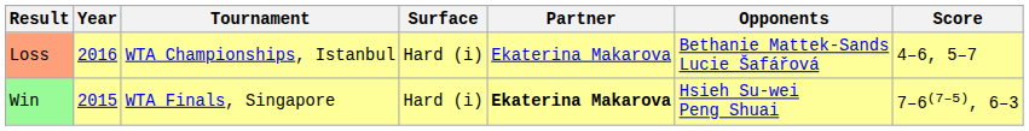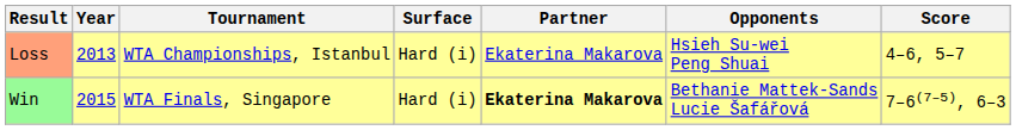 <table class="sortable wikitable">
 <tr>
 <th>Result</th>
 <th>Year</th>
 <th>Tournament</th>
 <th>Surface</th>
 <th>Partner</th>
 <th>Opponents</th>
 <th class=unsortable>Score</th>
 </tr>
 <tr style=background:#FFFF99>
 <td style=background:#ffa07a>Loss</td>
-<td><a href='#'>2016</a></td>
+<td><a href='#'>2013</a></td>
 <td><a href='#'>WTA Championships</a>, Istanbul</td>
 <td>Hard (i)</td>
 <td> <a href='#'>Ekaterina Makarova</a></td>
-<td> <a href='#'>Bethanie Mattek-Sands</a> <br>  <a href='#'>Lucie Šafářová</a></td>
+<td> <a href='#'>Hsieh Su-wei</a> <br>  <a href='#'>Peng Shuai</a></td>
 <td>4–6, 5–7</td>
 </tr>
 <tr style=background:#FFFF99>
 <td style=background:#98fb98>Win</td>
 <td><a href='#'>2015</a></td>
 <td><a href='#'>WTA Finals</a>, Singapore</td>
 <td>Hard (i)</td>
 <td><strong> Ekaterina Makarova</strong></td>
-<td> <a href='#'>Hsieh Su-wei</a> <br>  <a href='#'>Peng Shuai</a></td>
+<td> <a href='#'>Bethanie Mattek-Sands</a> <br>  <a href='#'>Lucie Šafářová</a></td>
 <td>7–6<sup>(7–5)</sup>, 6–3</td>
 </tr>
 </table>
